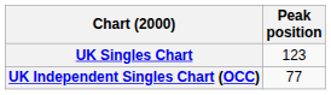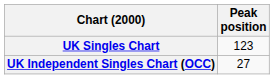 <table class="wikitable plainrowheaders">
 <tr>
 <th>Chart (2000)</th>
 <th>Peak<br>position</th>
 </tr>
 <tr>
 <th scope="row"><a href='#'>UK Singles Chart</a></th>
 <td style="text-align:center;">123</td>
 </tr>
 <tr>
 <th scope="row"><a href='#'>UK Independent Singles Chart</a> (<a href='#'>OCC</a>)</th>
-<td style="text-align:center;">77</td>
+<td style="text-align:center;">27</td>
 </tr>
 </table>
